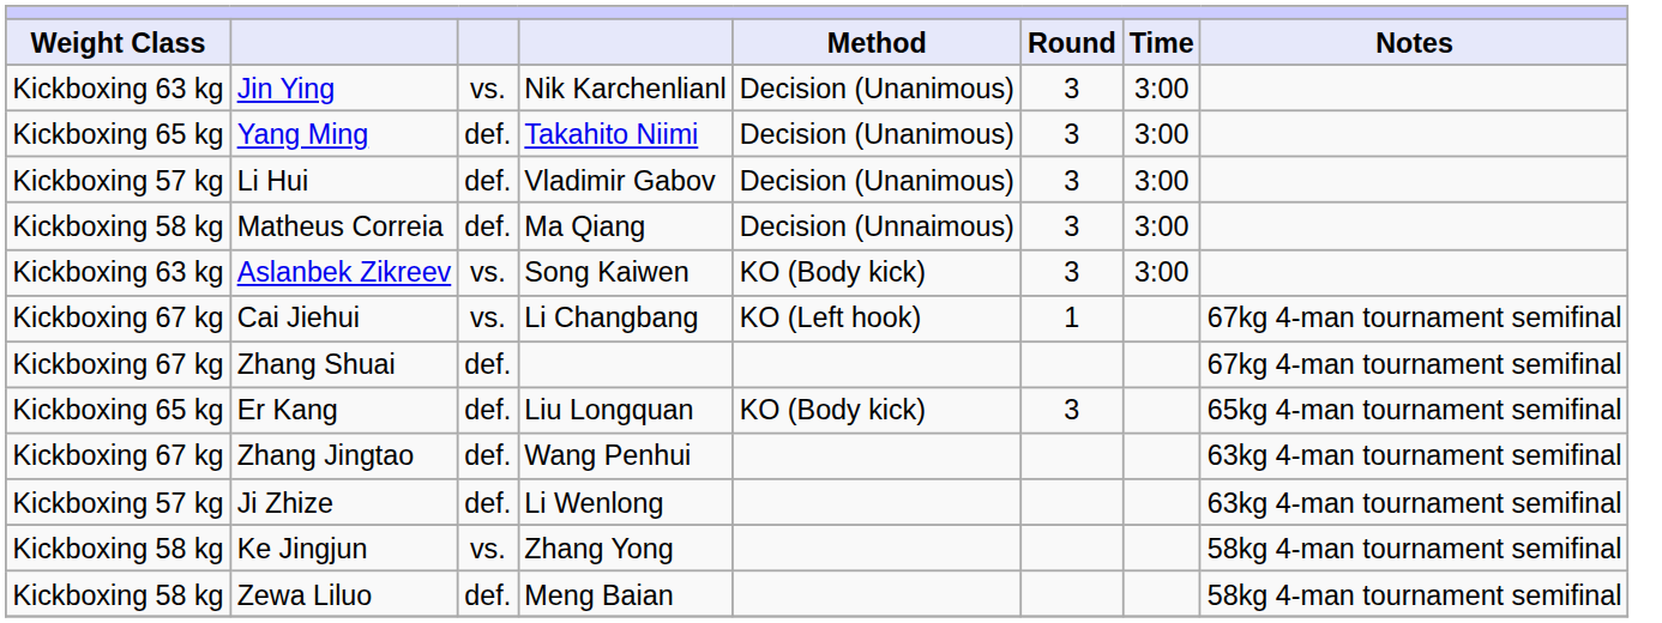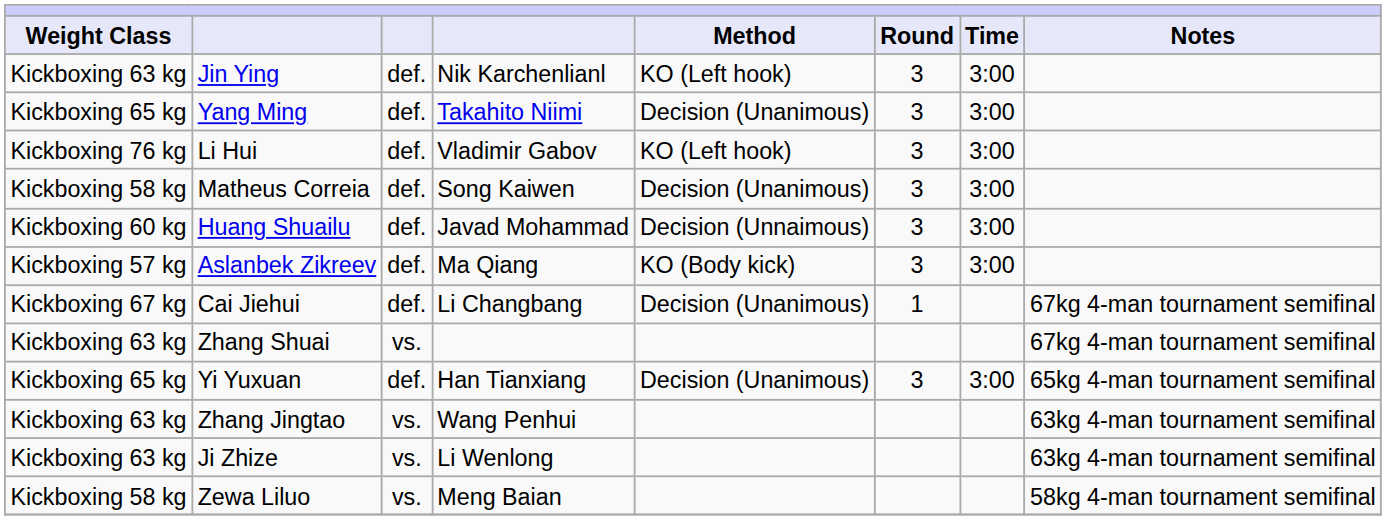 <table class="wikitable" style="font-size: 80%;">
 <tr>
 <th colspan="8" style="background-color: #ccf; color: #000080; text-align: center;"></th>
 </tr>
 <tr>
 <th colspan="1" style="background-color: #E6E8FA; color: #000000; text-align: center;">Weight Class</th>
 <th colspan="1" style="background-color: #E6E8FA; color: #000000; text-align: center;"></th>
 <th colspan="1" style="background-color: #E6E8FA; color: #000000; text-align: center;"></th>
 <th colspan="1" style="background-color: #E6E8FA; color: #000000; text-align: center;"></th>
 <th colspan="1" style="background-color: #E6E8FA; color: #000000; text-align: center;">Method</th>
 <th colspan="1" style="background-color: #E6E8FA; color: #000000; text-align: center;">Round</th>
 <th colspan="1" style="background-color: #E6E8FA; color: #000000; text-align: center;">Time</th>
 <th colspan="1" style="background-color: #E6E8FA; color: #000000; text-align: center;">Notes</th>
 </tr>
 <tr>
 <td>Kickboxing 63 kg</td>
 <td> <a href='#'>Jin Ying</a></td>
-<td align=center>vs.</td>
+<td align=center>def.</td>
 <td> Nik Karchenlianl</td>
-<td>Decision (Unanimous)</td>
+<td>KO (Left hook)</td>
 <td align=center>3</td>
 <td align=center>3:00</td>
 <td></td>
 </tr>
 <tr>
 <td>Kickboxing 65 kg</td>
 <td> <a href='#'>Yang Ming</a></td>
 <td align=center>def.</td>
 <td> <a href='#'>Takahito Niimi</a></td>
 <td>Decision (Unanimous)</td>
 <td align=center>3</td>
 <td align=center>3:00</td>
 <td></td>
 </tr>
 <tr>
-<td>Kickboxing 57 kg</td>
+<td>Kickboxing 76 kg</td>
 <td> Li Hui</td>
 <td align=center>def.</td>
 <td> Vladimir Gabov</td>
-<td>Decision (Unanimous)</td>
+<td>KO (Left hook)</td>
 <td align=center>3</td>
 <td align=center>3:00</td>
 <td></td>
 </tr>
 <tr>
 <td>Kickboxing 58 kg</td>
 <td> Matheus Correia</td>
 <td align=center>def.</td>
-<td> Ma Qiang</td>
+<td> Song Kaiwen</td>
+<td>Decision (Unanimous)</td>
+<td align=center>3</td>
+<td align=center>3:00</td>
+<td></td>
+</tr>
+<tr>
+<td>Kickboxing 60 kg</td>
+<td> <a href='#'>Huang Shuailu</a></td>
+<td align=center>def.</td>
+<td> Javad Mohammad</td>
 <td>Decision (Unnaimous)</td>
 <td align=center>3</td>
 <td align=center>3:00</td>
 <td></td>
 </tr>
 <tr>
-<td>Kickboxing 63 kg</td>
+<td>Kickboxing 57 kg</td>
 <td> <a href='#'>Aslanbek Zikreev</a></td>
-<td align=center>vs.</td>
-<td> Song Kaiwen</td>
+<td align=center>def.</td>
+<td> Ma Qiang</td>
 <td>KO (Body kick)</td>
 <td align=center>3</td>
 <td align=center>3:00</td>
 <td></td>
 </tr>
 <tr>
 <td>Kickboxing 67 kg</td>
 <td> Cai Jiehui</td>
-<td align=center>vs.</td>
+<td align=center>def.</td>
 <td> Li Changbang</td>
-<td>KO (Left hook)</td>
+<td>Decision (Unanimous)</td>
 <td align=center>1</td>
 <td align=center></td>
 <td>67kg 4-man tournament semifinal</td>
 </tr>
 <tr>
-<td>Kickboxing 67 kg</td>
+<td>Kickboxing 63 kg</td>
 <td> Zhang Shuai</td>
-<td align=center>def.</td>
+<td align=center>vs.</td>
 <td></td>
 <td></td>
 <td align=center></td>
 <td align=center></td>
 <td>67kg 4-man tournament semifinal</td>
 </tr>
 <tr>
 <td>Kickboxing 65 kg</td>
-<td> Er Kang</td>
+<td> Yi Yuxuan</td>
 <td align=center>def.</td>
-<td> Liu Longquan</td>
-<td>KO (Body kick)</td>
+<td> Han Tianxiang</td>
+<td>Decision (Unanimous)</td>
 <td align=center>3</td>
-<td align=center></td>
+<td align=center>3:00</td>
 <td>65kg 4-man tournament semifinal</td>
 </tr>
 <tr>
-<td>Kickboxing 67 kg</td>
+<td>Kickboxing 63 kg</td>
 <td> Zhang Jingtao</td>
-<td align=center>def.</td>
+<td align=center>vs.</td>
 <td> Wang Penhui</td>
 <td></td>
 <td align=center></td>
 <td align=center></td>
 <td>63kg 4-man tournament semifinal</td>
 </tr>
 <tr>
-<td>Kickboxing 57 kg</td>
+<td>Kickboxing 63 kg</td>
 <td> Ji Zhize</td>
-<td align=center>def.</td>
+<td align=center>vs.</td>
 <td> Li Wenlong</td>
 <td></td>
 <td align=center></td>
 <td align=center></td>
 <td>63kg 4-man tournament semifinal</td>
 </tr>
 <tr>
 <td>Kickboxing 58 kg</td>
-<td> Ke Jingjun</td>
+<td> Zewa Liluo</td>
 <td align=center>vs.</td>
-<td> Zhang Yong</td>
-<td></td>
-<td align=center></td>
-<td align=center></td>
-<td>58kg 4-man tournament semifinal</td>
-</tr>
-<tr>
-<td>Kickboxing 58 kg</td>
-<td> Zewa Liluo</td>
-<td align=center>def.</td>
 <td> Meng Baian</td>
 <td></td>
 <td align=center></td>
 <td align=center></td>
 <td>58kg 4-man tournament semifinal</td>
 </tr>
 <tr>
 </tr>
 </table>
